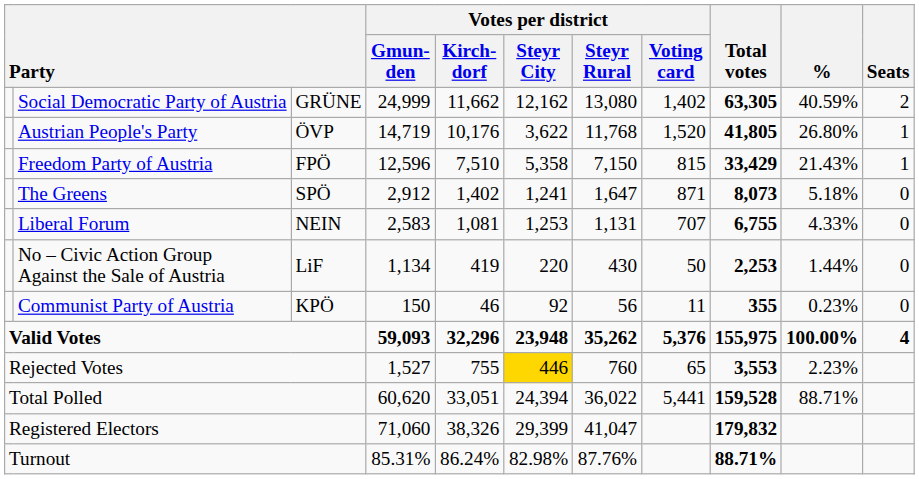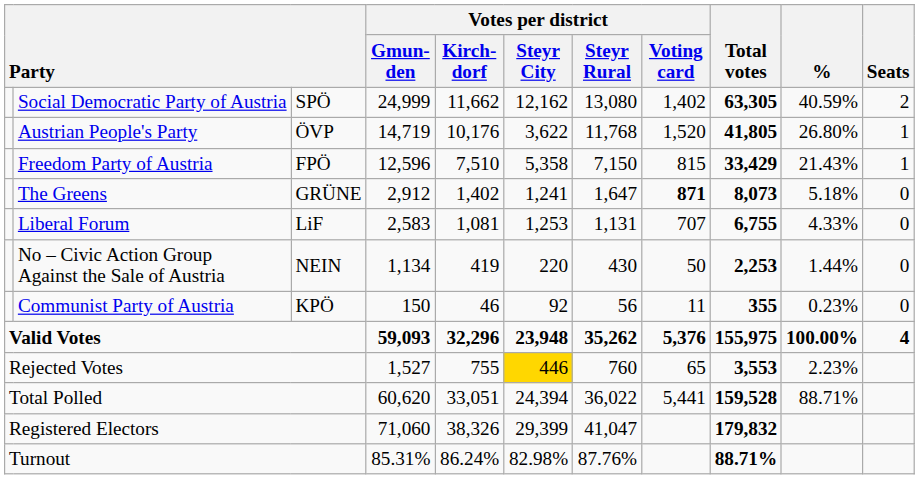 <table class="wikitable" border="1" style="text-align:right;">
 <tr>
 <th style="text-align:left;" valign=bottom rowspan=2 colspan=3>Party</th>
 <th colspan=5>Votes per district</th>
 <th align=center valign=bottom rowspan=2 width="50">Total<br>votes</th>
 <th align=center valign=bottom rowspan=2 width="50">%</th>
 <th align=center valign=bottom rowspan=2>Seats</th>
 </tr>
 <tr>
 <th align=center valign=bottom width="50"><a href='#'>Gmun-<br>den</a></th>
 <th align=center valign=bottom width="50"><a href='#'>Kirch-<br>dorf</a></th>
 <th align=center valign=bottom width="50"><a href='#'>Steyr<br>City</a></th>
 <th align=center valign=bottom width="50"><a href='#'>Steyr<br>Rural</a></th>
 <th align=center valign=bottom width="50"><a href='#'>Voting<br>card</a></th>
 </tr>
 <tr>
 <td></td>
 <td align=left style="white-space: nowrap;"><a href='#'>Social Democratic Party of Austria</a></td>
-<td align=left>GRÜNE</td>
+<td align=left>SPÖ</td>
 <td>24,999</td>
 <td>11,662</td>
 <td>12,162</td>
 <td>13,080</td>
 <td>1,402</td>
 <td><strong>63,305</strong></td>
 <td>40.59%</td>
 <td>2</td>
 </tr>
 <tr>
 <td></td>
 <td align=left><a href='#'>Austrian People's Party</a></td>
 <td align=left>ÖVP</td>
 <td>14,719</td>
 <td>10,176</td>
 <td>3,622</td>
 <td>11,768</td>
 <td>1,520</td>
 <td><strong>41,805</strong></td>
 <td>26.80%</td>
 <td>1</td>
 </tr>
 <tr>
 <td></td>
 <td align=left><a href='#'>Freedom Party of Austria</a></td>
 <td align=left>FPÖ</td>
 <td>12,596</td>
 <td>7,510</td>
 <td>5,358</td>
 <td>7,150</td>
 <td>815</td>
 <td><strong>33,429</strong></td>
 <td>21.43%</td>
 <td>1</td>
 </tr>
 <tr>
 <td></td>
 <td align=left><a href='#'>The Greens</a></td>
-<td align=left>SPÖ</td>
+<td align=left>GRÜNE</td>
 <td>2,912</td>
 <td>1,402</td>
 <td>1,241</td>
 <td>1,647</td>
-<td>871</td>
+<td><strong>871</strong></td>
 <td><strong>8,073</strong></td>
 <td>5.18%</td>
 <td>0</td>
 </tr>
 <tr>
 <td></td>
 <td align=left><a href='#'>Liberal Forum</a></td>
-<td align=left>NEIN</td>
+<td align=left>LiF</td>
 <td>2,583</td>
 <td>1,081</td>
 <td>1,253</td>
 <td>1,131</td>
 <td>707</td>
 <td><strong>6,755</strong></td>
 <td>4.33%</td>
 <td>0</td>
 </tr>
 <tr>
 <td></td>
 <td align=left>No – Civic Action Group<br>Against the Sale of Austria</td>
-<td align=left>LiF</td>
+<td align=left>NEIN</td>
 <td>1,134</td>
 <td>419</td>
 <td>220</td>
 <td>430</td>
 <td>50</td>
 <td><strong>2,253</strong></td>
 <td>1.44%</td>
 <td>0</td>
 </tr>
 <tr>
 <td></td>
 <td align=left><a href='#'>Communist Party of Austria</a></td>
 <td align=left>KPÖ</td>
 <td>150</td>
 <td>46</td>
 <td>92</td>
 <td>56</td>
 <td>11</td>
 <td><strong>355</strong></td>
 <td>0.23%</td>
 <td>0</td>
 </tr>
 <tr style="font-weight:bold">
 <td align=left colspan=3>Valid Votes</td>
 <td>59,093</td>
 <td>32,296</td>
 <td>23,948</td>
 <td>35,262</td>
 <td>5,376</td>
 <td>155,975</td>
 <td>100.00%</td>
 <td>4</td>
 </tr>
 <tr>
 <td align=left colspan=3>Rejected Votes</td>
 <td>1,527</td>
 <td>755</td>
 <td style="background: gold;">446</td>
 <td>760</td>
 <td>65</td>
 <td><strong>3,553</strong></td>
 <td>2.23%</td>
 <td></td>
 </tr>
 <tr>
 <td align=left colspan=3>Total Polled</td>
 <td>60,620</td>
 <td>33,051</td>
 <td>24,394</td>
 <td>36,022</td>
 <td>5,441</td>
 <td><strong>159,528</strong></td>
 <td>88.71%</td>
 <td></td>
 </tr>
 <tr>
 <td align=left colspan=3>Registered Electors</td>
 <td>71,060</td>
 <td>38,326</td>
 <td>29,399</td>
 <td>41,047</td>
 <td></td>
 <td><strong>179,832</strong></td>
 <td></td>
 <td></td>
 </tr>
 <tr>
 <td align=left colspan=3>Turnout</td>
 <td>85.31%</td>
 <td>86.24%</td>
 <td>82.98%</td>
 <td>87.76%</td>
 <td></td>
 <td><strong>88.71%</strong></td>
 <td></td>
 <td></td>
 </tr>
 </table>
